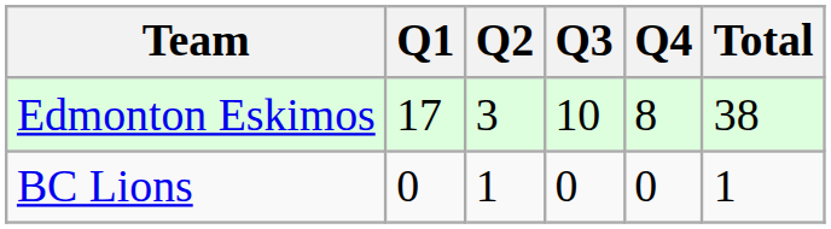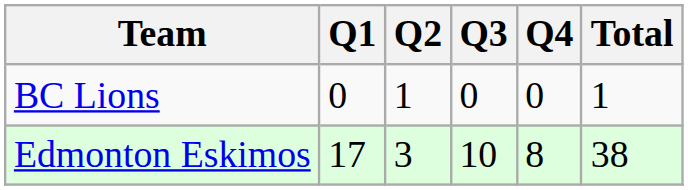 <table class="wikitable">
 <tr>
 <th>Team</th>
 <th>Q1</th>
 <th>Q2</th>
 <th>Q3</th>
 <th>Q4</th>
 <th>Total</th>
 </tr>
+<tr>
+<td><a href='#'>BC Lions</a></td>
+<td>0</td>
+<td>1</td>
+<td>0</td>
+<td>0</td>
+<td>1</td>
+</tr>
 <tr style="background-color:#ddffdd">
 <td><a href='#'>Edmonton Eskimos</a></td>
 <td>17</td>
 <td>3</td>
 <td>10</td>
 <td>8</td>
 <td>38</td>
 </tr>
-<tr>
-<td><a href='#'>BC Lions</a></td>
-<td>0</td>
-<td>1</td>
-<td>0</td>
-<td>0</td>
-<td>1</td>
-</tr>
 </table>
